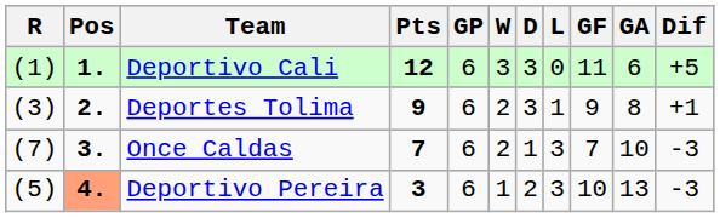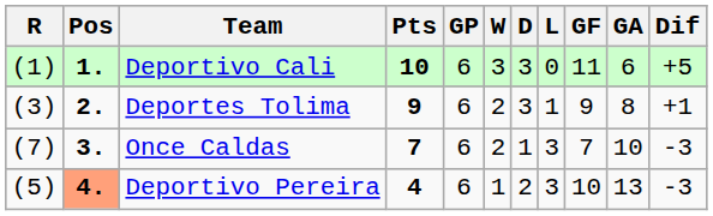 <table class="wikitable sortable" style="text-align: center;">
 <tr>
 <th align="center">R</th>
 <th align="center">Pos</th>
 <th align="center">Team</th>
 <th align="center">Pts</th>
 <th align="center">GP</th>
 <th align="center">W</th>
 <th align="center">D</th>
 <th align="center">L</th>
 <th align="center">GF</th>
 <th align="center">GA</th>
 <th align="center">Dif</th>
 </tr>
 <tr style="background: #CCFFCC;">
 <td>(1)</td>
 <td><strong>1.</strong></td>
 <td align="left"><a href='#'>Deportivo Cali</a></td>
-<td><strong>12</strong></td>
+<td><strong>10</strong></td>
 <td>6</td>
 <td>3</td>
 <td>3</td>
 <td>0</td>
 <td>11</td>
 <td>6</td>
 <td>+5</td>
 </tr>
 <tr>
 <td>(3)</td>
 <td><strong>2.</strong></td>
 <td align="left"><a href='#'>Deportes Tolima</a></td>
 <td><strong>9</strong></td>
 <td>6</td>
 <td>2</td>
 <td>3</td>
 <td>1</td>
 <td>9</td>
 <td>8</td>
 <td>+1</td>
 </tr>
 <tr>
 <td>(7)</td>
 <td><strong>3.</strong></td>
 <td align="left"><a href='#'>Once Caldas</a></td>
 <td><strong>7</strong></td>
 <td>6</td>
 <td>2</td>
 <td>1</td>
 <td>3</td>
 <td>7</td>
 <td>10</td>
 <td>-3</td>
 </tr>
 <tr>
 <td>(5)</td>
 <td style="background: lightsalmon;"><strong>4.</strong></td>
 <td align="left"><a href='#'>Deportivo Pereira</a></td>
-<td><strong>3</strong></td>
+<td><strong>4</strong></td>
 <td>6</td>
 <td>1</td>
 <td>2</td>
 <td>3</td>
 <td>10</td>
 <td>13</td>
 <td>-3</td>
 </tr>
 </table>
